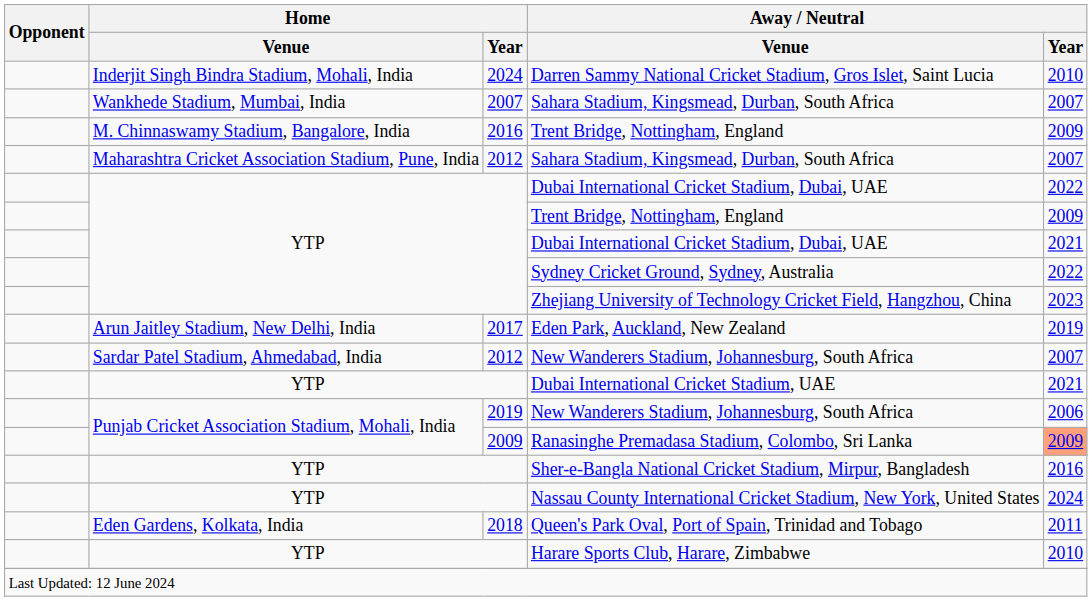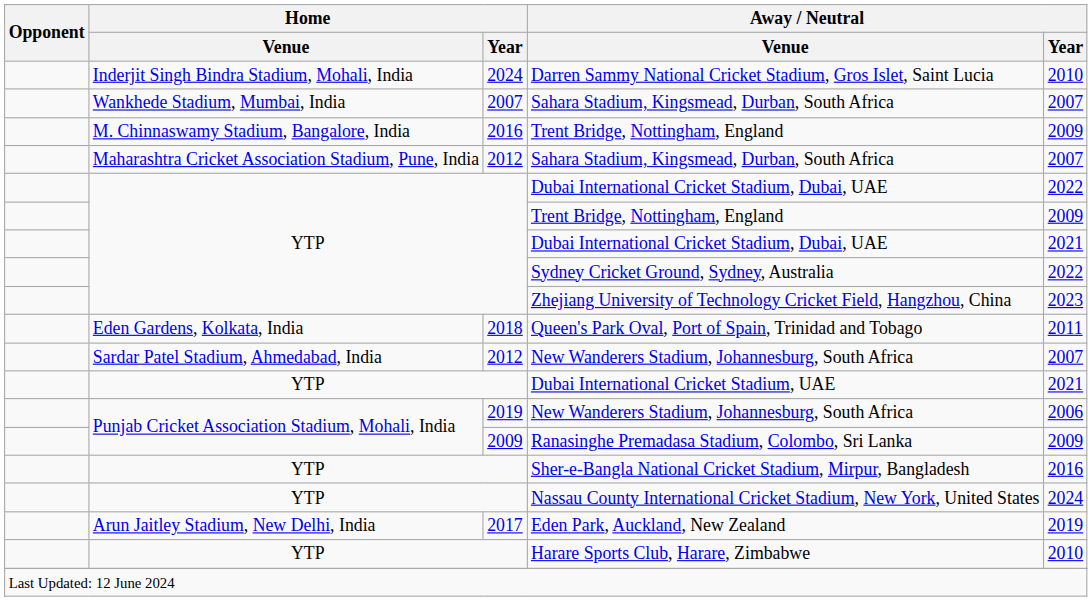 <table class="wikitable plainrowheaders sortable">
 <tr>
 <th rowspan="2">Opponent</th>
 <th colspan="2">Home</th>
 <th colspan="2">Away / Neutral</th>
 </tr>
 <tr>
 <th>Venue</th>
 <th style="text-align:center">Year</th>
 <th style="text-align:center">Venue</th>
 <th style="text-align:center">Year</th>
 </tr>
 <tr>
 <td></td>
 <td><a href='#'>Inderjit Singh Bindra Stadium</a>, <a href='#'>Mohali</a>, India</td>
 <td><a href='#'>2024</a></td>
 <td><a href='#'>Darren Sammy National Cricket Stadium</a>, <a href='#'>Gros Islet</a>, Saint Lucia</td>
 <td><a href='#'>2010</a></td>
 </tr>
 <tr>
 <td></td>
 <td><a href='#'>Wankhede Stadium</a>, <a href='#'>Mumbai</a>, India</td>
 <td><a href='#'>2007</a></td>
 <td><a href='#'>Sahara Stadium, Kingsmead</a>, <a href='#'>Durban</a>, South Africa</td>
 <td><a href='#'>2007</a></td>
 </tr>
 <tr>
 <td></td>
 <td><a href='#'>M. Chinnaswamy Stadium</a>, <a href='#'>Bangalore</a>, India</td>
 <td><a href='#'>2016</a></td>
 <td><a href='#'>Trent Bridge</a>, <a href='#'>Nottingham</a>, England</td>
 <td><a href='#'>2009</a></td>
 </tr>
 <tr>
 <td></td>
 <td><a href='#'>Maharashtra Cricket Association Stadium</a>, <a href='#'>Pune</a>, India</td>
 <td><a href='#'>2012</a></td>
 <td><a href='#'>Sahara Stadium, Kingsmead</a>, <a href='#'>Durban</a>, South Africa</td>
 <td><a href='#'>2007</a></td>
 </tr>
 <tr>
 <td></td>
 <td rowspan=5 colspan=2 align=center>YTP</td>
 <td><a href='#'>Dubai International Cricket Stadium</a>, <a href='#'>Dubai</a>, UAE</td>
 <td><a href='#'>2022</a></td>
 </tr>
 <tr>
 <td></td>
 <td><a href='#'>Trent Bridge</a>, <a href='#'>Nottingham</a>, England</td>
 <td><a href='#'>2009</a></td>
 </tr>
 <tr>
 <td></td>
 <td><a href='#'>Dubai International Cricket Stadium</a>, <a href='#'>Dubai</a>, UAE</td>
 <td><a href='#'>2021</a></td>
 </tr>
 <tr>
 <td></td>
 <td><a href='#'>Sydney Cricket Ground</a>, <a href='#'>Sydney</a>, Australia</td>
 <td><a href='#'>2022</a></td>
 </tr>
 <tr>
 <td></td>
 <td><a href='#'>Zhejiang University of Technology Cricket Field</a>, <a href='#'>Hangzhou</a>, China</td>
 <td><a href='#'>2023</a></td>
 </tr>
 <tr>
 <td></td>
-<td><a href='#'>Arun Jaitley Stadium</a>, <a href='#'>New Delhi</a>, India</td>
-<td><a href='#'>2017</a></td>
-<td><a href='#'>Eden Park</a>, <a href='#'>Auckland</a>, New Zealand</td>
-<td><a href='#'>2019</a></td>
+<td><a href='#'>Eden Gardens</a>, <a href='#'>Kolkata</a>, India</td>
+<td><a href='#'>2018</a></td>
+<td><a href='#'>Queen's Park Oval</a>, <a href='#'>Port of Spain</a>, Trinidad and Tobago</td>
+<td><a href='#'>2011</a></td>
 </tr>
 <tr>
 <td></td>
 <td><a href='#'>Sardar Patel Stadium</a>, <a href='#'>Ahmedabad</a>, India</td>
 <td><a href='#'>2012</a></td>
 <td><a href='#'>New Wanderers Stadium</a>, <a href='#'>Johannesburg</a>, South Africa</td>
 <td><a href='#'>2007</a></td>
 </tr>
 <tr>
 <td></td>
 <td colspan=2 align=center>YTP</td>
 <td><a href='#'>Dubai International Cricket Stadium</a>, UAE</td>
 <td><a href='#'>2021</a></td>
 </tr>
 <tr>
 <td></td>
 <td rowspan=2><a href='#'>Punjab Cricket Association Stadium</a>, <a href='#'>Mohali</a>, India</td>
 <td><a href='#'>2019</a></td>
 <td><a href='#'>New Wanderers Stadium</a>, <a href='#'>Johannesburg</a>, South Africa</td>
 <td><a href='#'>2006</a></td>
 </tr>
 <tr>
 <td></td>
 <td><a href='#'>2009</a></td>
 <td><a href='#'>Ranasinghe Premadasa Stadium</a>, <a href='#'>Colombo</a>, Sri Lanka</td>
-<td style="background: lightsalmon;"><a href='#'>2009</a></td>
+<td><a href='#'>2009</a></td>
 </tr>
 <tr>
 <td></td>
 <td colspan=2 align=center>YTP</td>
 <td><a href='#'>Sher-e-Bangla National Cricket Stadium</a>, <a href='#'>Mirpur</a>, Bangladesh</td>
 <td><a href='#'>2016</a></td>
 </tr>
 <tr>
 <td></td>
 <td colspan=2 align=center>YTP</td>
 <td><a href='#'>Nassau County International Cricket Stadium</a>, <a href='#'>New York</a>, United States</td>
 <td><a href='#'>2024</a></td>
 </tr>
 <tr>
 <td></td>
-<td><a href='#'>Eden Gardens</a>, <a href='#'>Kolkata</a>, India</td>
-<td><a href='#'>2018</a></td>
-<td><a href='#'>Queen's Park Oval</a>, <a href='#'>Port of Spain</a>, Trinidad and Tobago</td>
-<td><a href='#'>2011</a></td>
+<td><a href='#'>Arun Jaitley Stadium</a>, <a href='#'>New Delhi</a>, India</td>
+<td><a href='#'>2017</a></td>
+<td><a href='#'>Eden Park</a>, <a href='#'>Auckland</a>, New Zealand</td>
+<td><a href='#'>2019</a></td>
 </tr>
 <tr>
 <td></td>
 <td colspan=2 align=center>YTP</td>
 <td><a href='#'>Harare Sports Club</a>, <a href='#'>Harare</a>, Zimbabwe</td>
 <td><a href='#'>2010</a></td>
 </tr>
 <tr>
 </tr>
 <tr class=sortbottom>
 <td colspan=5><small>Last Updated: 12 June 2024</small></td>
 </tr>
 </table>
